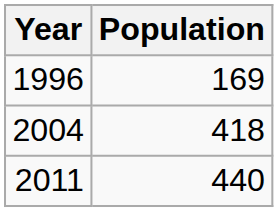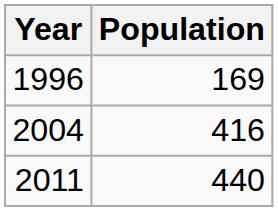 <table class="wikitable" style="line-height:1.1em;">
 <tr>
 <th>Year</th>
 <th>Population</th>
 </tr>
 <tr align="right">
 <td>1996</td>
 <td>169</td>
 </tr>
 <tr align="right">
 <td>2004</td>
-<td>418</td>
+<td>416</td>
 </tr>
 <tr align="right">
 <td>2011</td>
 <td>440</td>
 </tr>
 </table>
